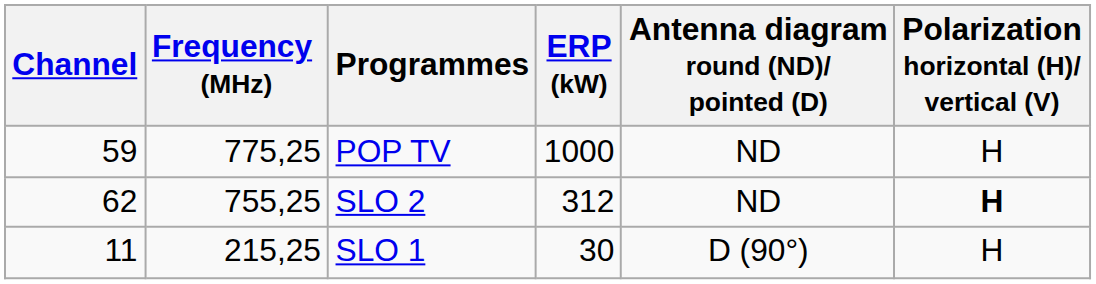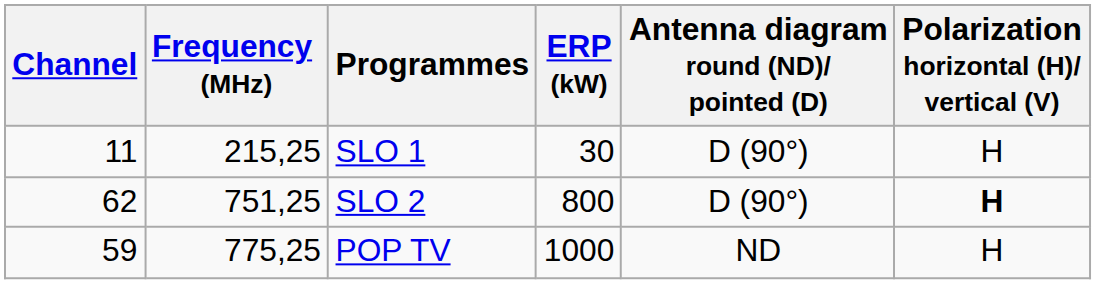 <table class="wikitable sortable toptextcells">
 <tr>
 <th><a href='#'>Channel</a></th>
 <th><a href='#'>Frequency</a> <br><small>(MHz)</small></th>
 <th>Programmes</th>
 <th><a href='#'>ERP</a><br><small>(kW)</small></th>
 <th>Antenna diagram<br><small>round (ND)/<br>pointed (D)</small></th>
 <th>Polarization<br><small>horizontal (H)/<br>vertical (V)</small></th>
 </tr>
 <tr>
+<td align="right">11</td>
+<td align="right">215,25</td>
+<td><a href='#'>SLO 1</a></td>
+<td align="right">30</td>
+<td align="center">D (90°)</td>
+<td align="center">H</td>
+</tr>
+<tr>
+<td align="right">62</td>
+<td align="right">751,25</td>
+<td><a href='#'>SLO 2</a></td>
+<td align="right">800</td>
+<td align="center">D (90°)</td>
+<td align="center"><strong>H</strong></td>
+</tr>
+<tr>
 <td align="right">59</td>
 <td align="right">775,25</td>
 <td><a href='#'>POP TV</a></td>
 <td align="right">1000</td>
 <td align="center">ND</td>
 <td align="center">H</td>
 </tr>
-<tr>
-<td align="right">62</td>
-<td align="right">755,25</td>
-<td><a href='#'>SLO 2</a></td>
-<td align="right">312</td>
-<td align="center">ND</td>
-<td align="center"><strong>H</strong></td>
-</tr>
-<tr>
-<td align="right">11</td>
-<td align="right">215,25</td>
-<td><a href='#'>SLO 1</a></td>
-<td align="right">30</td>
-<td align="center">D (90°)</td>
-<td align="center">H</td>
-</tr>
 </table>
